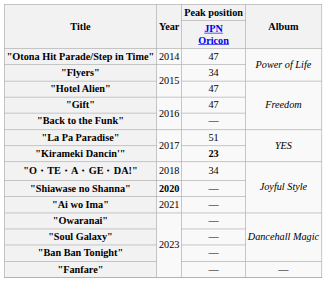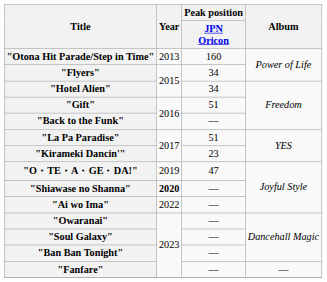 <table class="wikitable plainrowheaders">
 <tr>
 <th scope="col" rowspan="2">Title</th>
 <th scope="col" rowspan="2">Year</th>
 <th scope="col" colspan="1">Peak position</th>
 <th scope="col" rowspan="2">Album</th>
 </tr>
 <tr>
 <th scope="col"><a href='#'>JPN <br>Oricon</a></th>
 </tr>
 <tr>
 <th scope="row">"Otona Hit Parade/Step in Time" <br></th>
-<td align="center">2014</td>
-<td align="center">47</td>
+<td align="center">2013</td>
+<td align="center">160</td>
 <td rowspan="2" align="center"><em>Power of Life</em></td>
 </tr>
 <tr>
 <th scope="row">"Flyers"</th>
 <td rowspan="2" align="center">2015</td>
 <td align="center">34</td>
 </tr>
 <tr>
 <th scope="row">"Hotel Alien" <br></th>
-<td align="center">47</td>
+<td align="center">34</td>
 <td rowspan="3" align="center"><em>Freedom</em></td>
 </tr>
 <tr>
 <th scope="row">"Gift" <br></th>
 <td rowspan="2" align="center">2016</td>
-<td align="center">47</td>
+<td align="center">51</td>
 </tr>
 <tr>
 <th scope="row">"Back to the Funk"</th>
 <td align="center">—</td>
 </tr>
 <tr>
 <th scope="row">"La Pa Paradise"</th>
 <td rowspan="2" align="center">2017</td>
 <td align="center">51</td>
 <td rowspan="2" align="center"><em>YES</em></td>
 </tr>
 <tr>
 <th scope="row">"Kirameki Dancin'" <br></th>
-<td align="center"><strong>23</strong></td>
+<td align="center">23</td>
 </tr>
 <tr>
 <th scope="row">"O・TE・A・GE・DA!"</th>
-<td align="center">2018</td>
-<td align="center">34</td>
+<td align="center">2019</td>
+<td align="center">47</td>
 <td rowspan="3" align="center"><em>Joyful Style</em></td>
 </tr>
 <tr>
 <th scope="row">"Shiawase no Shanna" <br> </th>
 <td align="center"><strong>2020</strong></td>
 <td align="center">—</td>
 </tr>
 <tr>
 <th scope="row">"Ai wo Ima" <br> </th>
-<td align="center">2021</td>
+<td align="center">2022</td>
 <td align="center">—</td>
 </tr>
 <tr>
 <th scope="row">"Owaranai" <br> </th>
 <td rowspan="4" align="center">2023</td>
 <td align="center">—</td>
 <td rowspan="3" align="center"><em>Dancehall Magic</em></td>
 </tr>
 <tr>
 <th scope="row">"Soul Galaxy" <br> </th>
 <td align="center">—</td>
 </tr>
 <tr>
 <th scope="row">"Ban Ban Tonight"</th>
 <td align="center">—</td>
 </tr>
 <tr>
 <th scope="row">"Fanfare"</th>
 <td align="center">—</td>
 <td align="center">—</td>
 </tr>
 <tr>
 </tr>
 </table>
